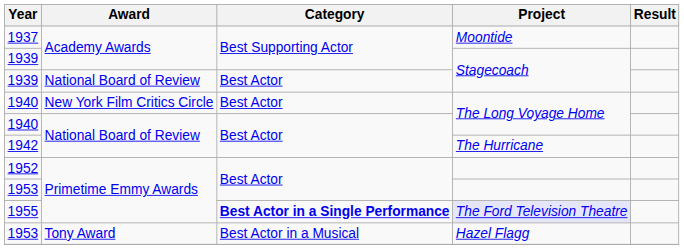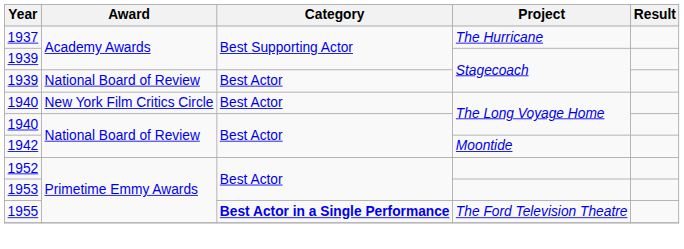 <table class=wikitable>
 <tr style="background:#b0c4de; text-align:center;">
 <th>Year</th>
 <th>Award</th>
 <th>Category</th>
 <th>Project</th>
 <th>Result</th>
 </tr>
 <tr>
 <td><a href='#'>1937</a></td>
 <td rowspan=2><a href='#'>Academy Awards</a></td>
 <td rowspan=2><a href='#'>Best Supporting Actor</a></td>
-<td><em><a href='#'>Moontide</a></em></td>
+<td><em><a href='#'>The Hurricane</a></em></td>
 <td></td>
 </tr>
 <tr>
 <td><a href='#'>1939</a></td>
 <td rowspan=2><em><a href='#'>Stagecoach</a></em></td>
 <td></td>
 </tr>
 <tr>
 <td><a href='#'>1939</a></td>
 <td><a href='#'>National Board of Review</a></td>
 <td><a href='#'>Best Actor</a></td>
 <td></td>
 </tr>
 <tr>
 <td><a href='#'>1940</a></td>
 <td><a href='#'>New York Film Critics Circle</a></td>
 <td><a href='#'>Best Actor</a></td>
 <td rowspan=2><em><a href='#'>The Long Voyage Home</a></em></td>
 <td></td>
 </tr>
 <tr>
 <td><a href='#'>1940</a></td>
 <td rowspan=2><a href='#'>National Board of Review</a></td>
 <td rowspan=2><a href='#'>Best Actor</a></td>
 <td></td>
 </tr>
 <tr>
 <td><a href='#'>1942</a></td>
-<td><em><a href='#'>The Hurricane</a></em></td>
+<td><em><a href='#'>Moontide</a></em></td>
 <td></td>
 </tr>
 <tr>
 <td><a href='#'>1952</a></td>
 <td rowspan=3><a href='#'>Primetime Emmy Awards</a></td>
 <td rowspan="2"><a href='#'>Best Actor</a></td>
 <td></td>
 <td></td>
 </tr>
 <tr>
 <td><a href='#'>1953</a></td>
 <td></td>
 <td></td>
 </tr>
 <tr>
 <td><a href='#'>1955</a></td>
 <td><strong><a href='#'>Best Actor in a Single Performance</a></strong></td>
-<td style="background: lavender;"><em><a href='#'>The Ford Television Theatre</a></em></td>
-<td></td>
-</tr>
-<tr>
-<td><a href='#'>1953</a></td>
-<td><a href='#'>Tony Award</a></td>
-<td><a href='#'>Best Actor in a Musical</a></td>
-<td><em><a href='#'>Hazel Flagg</a></em></td>
+<td><em><a href='#'>The Ford Television Theatre</a></em></td>
 <td></td>
 </tr>
 <tr>
 </tr>
 </table>
